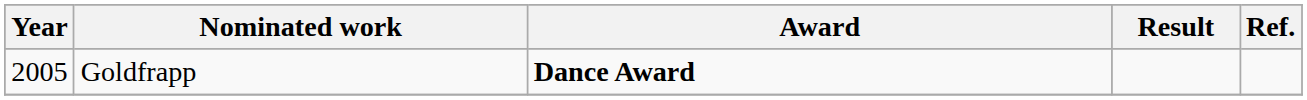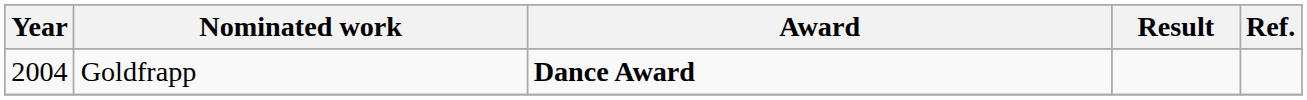 <table class="wikitable">
 <tr>
 <th>Year</th>
 <th width="250">Nominated work</th>
 <th width="325">Award</th>
 <th width="65">Result</th>
 <th>Ref.</th>
 </tr>
 <tr>
-<td align="center">2005</td>
+<td align="center">2004</td>
 <td>Goldfrapp</td>
 <td><strong>Dance Award</strong></td>
 <td></td>
 <td align="center"></td>
 </tr>
 <tr>
 </tr>
 </table>
